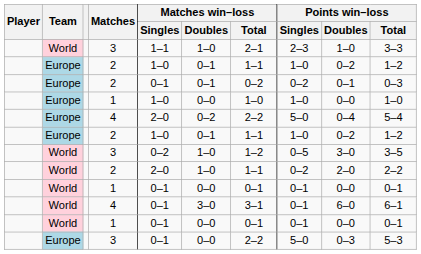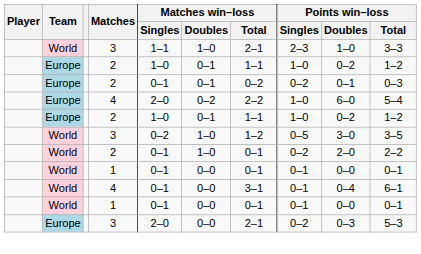 <table class="wikitable mw-datatable sortable nowrap" style="text-align:center">
 <tr>
 <th rowspan="2">Player</th>
 <th rowspan="2" width="40">Team</th>
 <th rowspan="2"></th>
 <th rowspan="2" style="border-right: 1pt black solid">Matches</th>
 <th class="unsortable" colspan=3 style="border-right: 1pt black solid">Matches win–loss</th>
 <th class="unsortable" colspan=3>Points win–loss</th>
 </tr>
 <tr>
 <th>Singles</th>
 <th>Doubles</th>
 <th width=60 style="border-right: 1pt black solid">Total</th>
 <th>Singles</th>
 <th>Doubles</th>
 <th width=60>Total</th>
 </tr>
 <tr>
 <td align="left"></td>
 <td bgcolor="FFD1DC">World</td>
 <td align="center"></td>
 <td style="border-right: 1pt black solid">3</td>
 <td>1–1</td>
 <td>1–0</td>
 <td style="border-right: 1pt black solid">2–1</td>
 <td>2–3</td>
 <td>1–0</td>
 <td>3–3</td>
 </tr>
 <tr>
 <td align="left"></td>
 <td bgcolor="lightblue">Europe</td>
 <td align="center"></td>
 <td style="border-right: 1pt black solid">2</td>
 <td>1–0</td>
 <td>0–1</td>
 <td style="border-right: 1pt black solid">1–1</td>
 <td>1–0</td>
 <td>0–2</td>
 <td>1–2</td>
 </tr>
 <tr>
 <td align="left"></td>
 <td bgcolor="lightblue">Europe</td>
 <td align="center"></td>
 <td style="border-right: 1pt black solid">2</td>
 <td>0–1</td>
 <td>0–1</td>
 <td style="border-right: 1pt black solid">0–2</td>
 <td>0–2</td>
 <td>0–1</td>
 <td>0–3</td>
 </tr>
 <tr>
 <td align="left"></td>
 <td bgcolor="lightblue">Europe</td>
 <td align="center"></td>
-<td style="border-right: 1pt black solid">1</td>
-<td>1–0</td>
-<td>0–0</td>
-<td style="border-right: 1pt black solid">1–0</td>
-<td>1–0</td>
-<td>0–0</td>
-<td>1–0</td>
-</tr>
-<tr>
-<td align="left"></td>
-<td bgcolor="lightblue">Europe</td>
-<td align="center"></td>
 <td style="border-right: 1pt black solid">4</td>
 <td>2–0</td>
 <td>0–2</td>
 <td style="border-right: 1pt black solid">2–2</td>
-<td>5–0</td>
-<td>0–4</td>
+<td>1–0</td>
+<td>6–0</td>
 <td>5–4</td>
 </tr>
 <tr>
 <td align="left"></td>
 <td bgcolor="lightblue">Europe</td>
 <td align="center"></td>
 <td style="border-right: 1pt black solid">2</td>
 <td>1–0</td>
 <td>0–1</td>
 <td style="border-right: 1pt black solid">1–1</td>
 <td>1–0</td>
 <td>0–2</td>
 <td>1–2</td>
 </tr>
 <tr>
 <td align="left"></td>
 <td bgcolor="ffd1dc">World</td>
 <td align="center"></td>
 <td style="border-right: 1pt black solid">3</td>
 <td>0–2</td>
 <td>1–0</td>
 <td style="border-right: 1pt black solid">1–2</td>
 <td>0–5</td>
 <td>3–0</td>
 <td>3–5</td>
 </tr>
 <tr>
 <td align="left"></td>
 <td bgcolor="ffd1dc">World</td>
 <td align="center"></td>
 <td style="border-right: 1pt black solid">2</td>
-<td>2–0</td>
+<td>0–1</td>
 <td>1–0</td>
-<td style="border-right: 1pt black solid">1–1</td>
+<td style="border-right: 1pt black solid">0–1</td>
 <td>0–2</td>
 <td>2–0</td>
 <td>2–2</td>
 </tr>
 <tr>
 <td align="left"></td>
 <td bgcolor="FFD1DC">World</td>
 <td align="center"></td>
 <td style="border-right: 1pt black solid">1</td>
 <td>0–1</td>
 <td>0–0</td>
 <td style="border-right: 1pt black solid">0–1</td>
 <td>0–1</td>
 <td>0–0</td>
 <td>0–1</td>
 </tr>
 <tr>
 <td align="left"></td>
 <td bgcolor="ffd1dc">World</td>
 <td align="center"></td>
 <td style="border-right: 1pt black solid">4</td>
 <td>0–1</td>
-<td>3–0</td>
+<td>0–0</td>
 <td style="border-right: 1pt black solid">3–1</td>
 <td>0–1</td>
-<td>6–0</td>
+<td>0–4</td>
 <td>6–1</td>
 </tr>
 <tr>
 <td align="left"></td>
 <td bgcolor="ffd1dc">World</td>
 <td align="center"></td>
 <td style="border-right: 1pt black solid">1</td>
 <td>0–1</td>
 <td>0–0</td>
 <td style="border-right: 1pt black solid">0–1</td>
 <td>0–1</td>
 <td>0–0</td>
 <td>0–1</td>
 </tr>
 <tr>
 <td align="left"></td>
 <td bgcolor="lightblue">Europe</td>
 <td align="center"></td>
 <td style="border-right: 1pt black solid">3</td>
-<td>0–1</td>
+<td>2–0</td>
 <td>0–0</td>
-<td style="border-right: 1pt black solid">2–2</td>
-<td>5–0</td>
+<td style="border-right: 1pt black solid">2–1</td>
+<td>0–2</td>
 <td>0–3</td>
 <td>5–3</td>
 </tr>
 </table>
